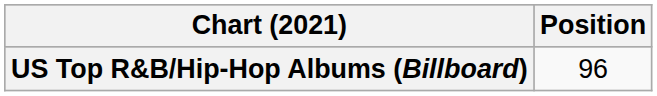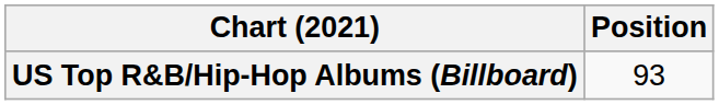 <table class="wikitable plainrowheaders" style="text-align:center">
 <tr>
 <th scope="col">Chart (2021)</th>
 <th scope="col">Position</th>
 </tr>
 <tr>
 <th scope="row">US Top R&B/Hip-Hop Albums (<em>Billboard</em>)</th>
-<td>96</td>
+<td>93</td>
 </tr>
 </table>
